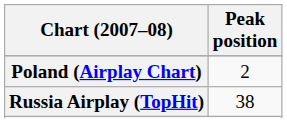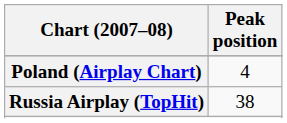 <table class="wikitable sortable plainrowheaders" style="text-align:center;">
 <tr>
 <th scope="col">Chart (2007–08)</th>
 <th scope="col">Peak<br>position</th>
 </tr>
 <tr>
 </tr>
 <tr>
 </tr>
 <tr>
 <th scope="row">Poland (<a href='#'>Airplay Chart</a>)</th>
-<td>2</td>
+<td>4</td>
 </tr>
 <tr>
 <th scope="row">Russia Airplay (<a href='#'>TopHit</a>)</th>
 <td>38</td>
 </tr>
 <tr>
 </tr>
 <tr>
 </tr>
 </table>
